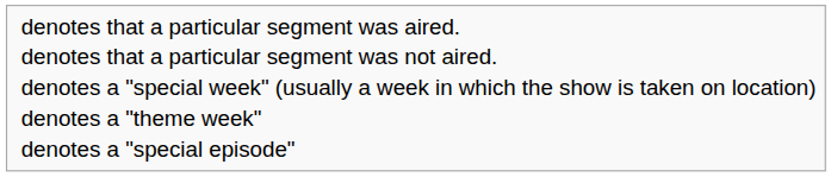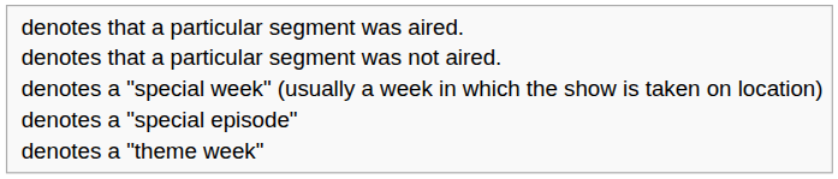 <table class="infobox" style="font-size:100%">
 <tr>
 <td></td>
 <td>denotes that a particular segment was aired.</td>
 </tr>
 <tr>
 <td></td>
 <td>denotes that a particular segment was not aired.</td>
 </tr>
 <tr>
 <td></td>
 <td>denotes a "special week" (usually a week in which the show is taken on location)</td>
 </tr>
 <tr>
 <td></td>
-<td>denotes a "theme week"</td>
+<td>denotes a "special episode"</td>
 </tr>
 <tr>
 <td></td>
-<td>denotes a "special episode"</td>
+<td>denotes a "theme week"</td>
 </tr>
 </table>
